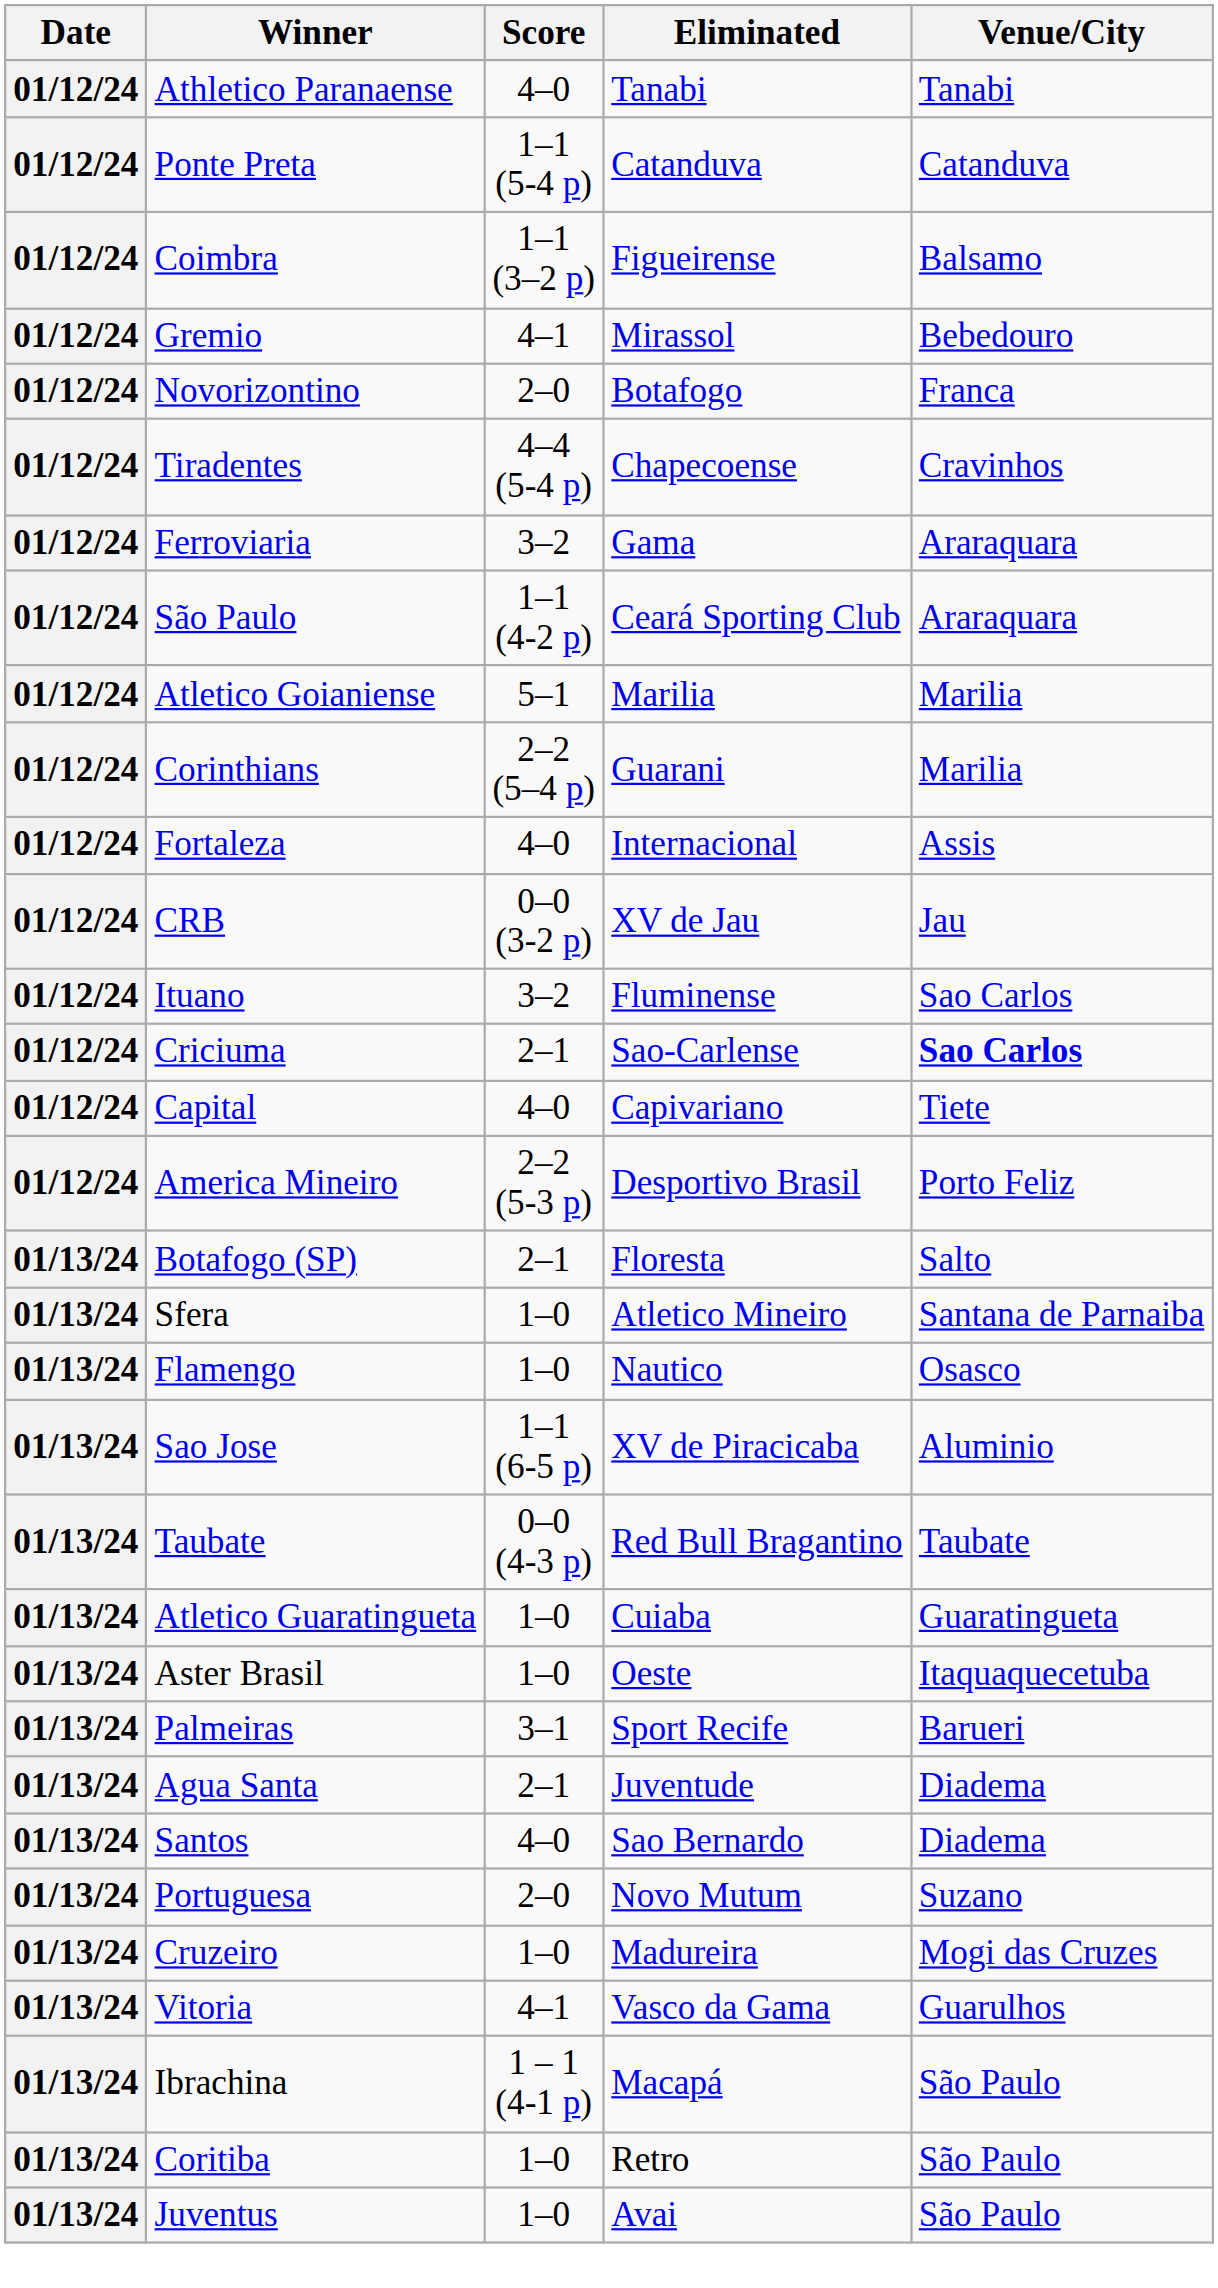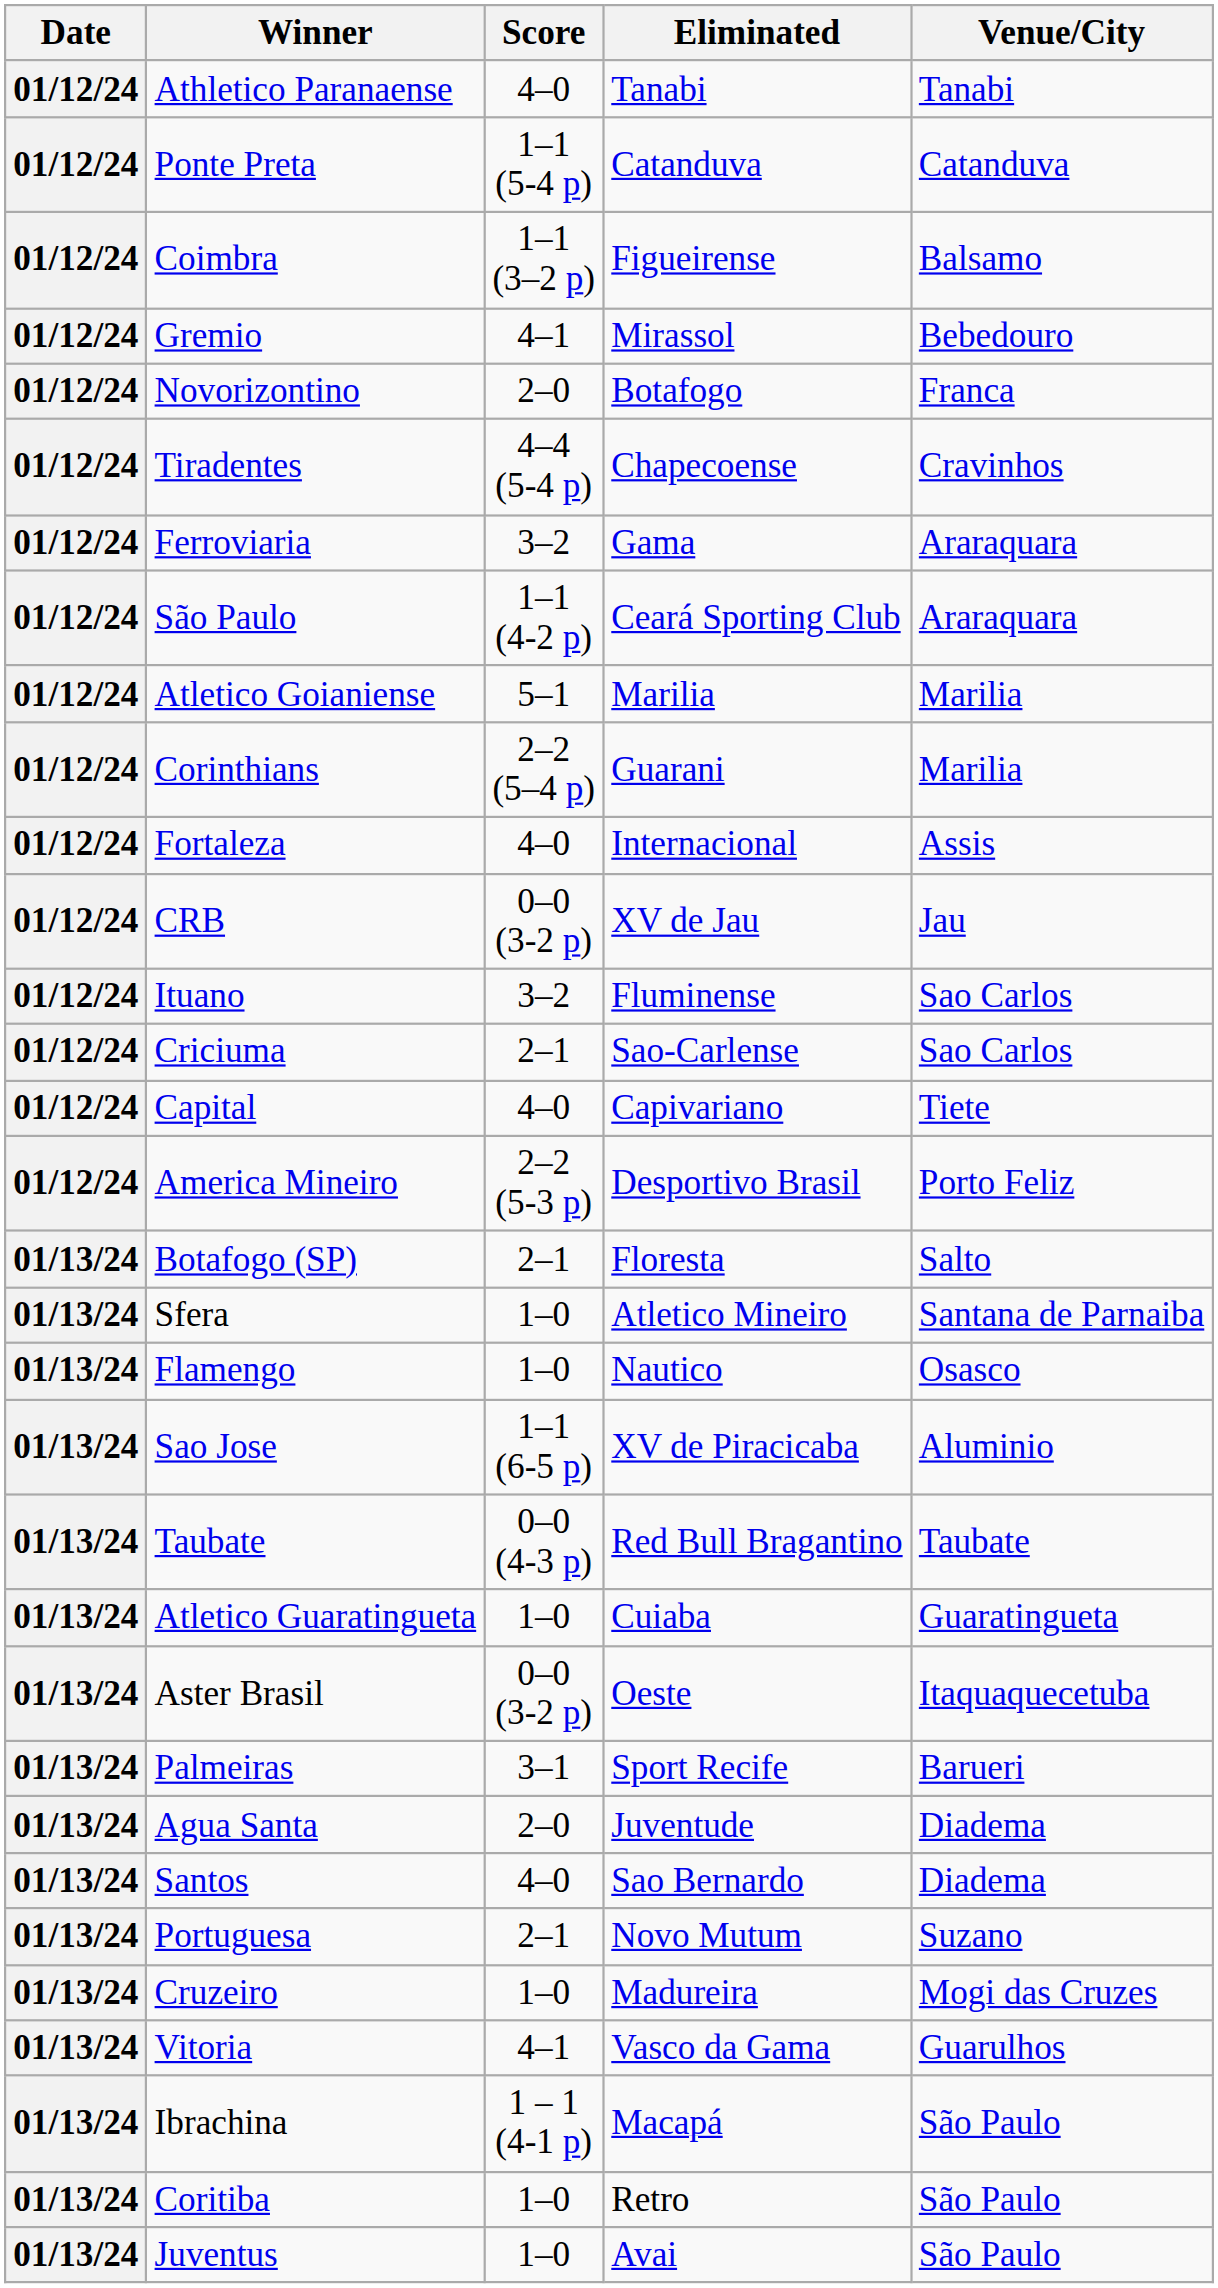 <table class="sortable plainrowheaders wikitable">
 <tr>
 <th scope="col">Date</th>
 <th scope="col">Winner</th>
 <th scope="col">Score</th>
 <th scope="col">Eliminated</th>
 <th scope="col">Venue/City</th>
 </tr>
 <tr>
 <th scope="row" style="text-align:center">01/12/24</th>
 <td><a href='#'>Athletico Paranaense</a></td>
 <td align="center">4–0</td>
 <td><a href='#'>Tanabi</a></td>
 <td><a href='#'>Tanabi</a></td>
 </tr>
 <tr>
 <th scope="row" style="text-align:center">01/12/24</th>
 <td><a href='#'>Ponte Preta</a></td>
 <td align="center">1–1<br>(5-4 <a href='#'>p</a>)</td>
 <td><a href='#'>Catanduva</a></td>
 <td><a href='#'>Catanduva</a></td>
 </tr>
 <tr>
 <th scope="row" style="text-align:center">01/12/24</th>
 <td><a href='#'>Coimbra</a></td>
 <td align="center">1–1<br>(3–2 <a href='#'>p</a>)</td>
 <td><a href='#'>Figueirense</a></td>
 <td><a href='#'>Balsamo</a></td>
 </tr>
 <tr>
 <th scope="row" style="text-align:center">01/12/24</th>
 <td><a href='#'>Gremio</a></td>
 <td align="center">4–1</td>
 <td><a href='#'>Mirassol</a></td>
 <td><a href='#'>Bebedouro</a></td>
 </tr>
 <tr>
 <th scope="row" style="text-align:center">01/12/24</th>
 <td><a href='#'>Novorizontino</a></td>
 <td align="center">2–0</td>
 <td><a href='#'>Botafogo</a></td>
 <td><a href='#'>Franca</a></td>
 </tr>
 <tr>
 <th scope="row" style="text-align:center">01/12/24</th>
 <td><a href='#'>Tiradentes</a></td>
 <td align="center">4–4<br>(5-4 <a href='#'>p</a>)</td>
 <td><a href='#'>Chapecoense</a></td>
 <td><a href='#'>Cravinhos</a></td>
 </tr>
 <tr>
 <th scope="row" style="text-align:center">01/12/24</th>
 <td><a href='#'>Ferroviaria</a></td>
 <td align="center">3–2</td>
 <td><a href='#'>Gama</a></td>
 <td><a href='#'>Araraquara</a></td>
 </tr>
 <tr>
 <th scope="row" style="text-align:center">01/12/24</th>
 <td><a href='#'>São Paulo</a></td>
 <td align="center">1–1<br>(4-2 <a href='#'>p</a>)</td>
 <td><a href='#'>Ceará Sporting Club</a></td>
 <td><a href='#'>Araraquara</a></td>
 </tr>
 <tr>
 <th scope="row" style="text-align:center">01/12/24</th>
 <td><a href='#'>Atletico Goianiense</a></td>
 <td align="center">5–1</td>
 <td><a href='#'>Marilia</a></td>
 <td><a href='#'>Marilia</a></td>
 </tr>
 <tr>
 <th scope="row" style="text-align:center">01/12/24</th>
 <td><a href='#'>Corinthians</a></td>
 <td align="center">2–2<br>(5–4 <a href='#'>p</a>)</td>
 <td><a href='#'>Guarani</a></td>
 <td><a href='#'>Marilia</a></td>
 </tr>
 <tr>
 <th scope="row" style="text-align:center">01/12/24</th>
 <td><a href='#'>Fortaleza</a></td>
 <td align="center">4–0</td>
 <td><a href='#'>Internacional</a></td>
 <td><a href='#'>Assis</a></td>
 </tr>
 <tr>
 <th scope="row" style="text-align:center">01/12/24</th>
 <td><a href='#'>CRB</a></td>
 <td align="center">0–0<br>(3-2 <a href='#'>p</a>)</td>
 <td><a href='#'>XV de Jau</a></td>
 <td><a href='#'>Jau</a></td>
 </tr>
 <tr>
 <th scope="row" style="text-align:center">01/12/24</th>
 <td><a href='#'>Ituano</a></td>
 <td align="center">3–2</td>
 <td><a href='#'>Fluminense</a></td>
 <td><a href='#'>Sao Carlos</a></td>
 </tr>
 <tr>
 <th scope="row" style="text-align:center">01/12/24</th>
 <td><a href='#'>Criciuma</a></td>
 <td align="center">2–1</td>
 <td><a href='#'>Sao-Carlense</a></td>
-<td><strong><a href='#'>Sao Carlos</a></strong></td>
+<td><a href='#'>Sao Carlos</a></td>
 </tr>
 <tr>
 <th scope="row" style="text-align:center">01/12/24</th>
 <td><a href='#'>Capital</a></td>
 <td align="center">4–0</td>
 <td><a href='#'>Capivariano</a></td>
 <td><a href='#'>Tiete</a></td>
 </tr>
 <tr>
 <th scope="row" style="text-align:center">01/12/24</th>
 <td><a href='#'>America Mineiro</a></td>
 <td align="center">2–2<br>(5-3 <a href='#'>p</a>)</td>
 <td><a href='#'>Desportivo Brasil</a></td>
 <td><a href='#'>Porto Feliz</a></td>
 </tr>
 <tr>
 <th scope="row" style="text-align:center">01/13/24</th>
 <td><a href='#'>Botafogo (SP)</a></td>
 <td align="center">2–1</td>
 <td><a href='#'>Floresta</a></td>
 <td><a href='#'>Salto</a></td>
 </tr>
 <tr>
 <th scope="row" style="text-align:center">01/13/24</th>
 <td>Sfera</td>
 <td align="center">1–0</td>
 <td><a href='#'>Atletico Mineiro</a></td>
 <td><a href='#'>Santana de Parnaiba</a></td>
 </tr>
 <tr>
 <th scope="row" style="text-align:center">01/13/24</th>
 <td><a href='#'>Flamengo</a></td>
 <td align="center">1–0</td>
 <td><a href='#'>Nautico</a></td>
 <td><a href='#'>Osasco</a></td>
 </tr>
 <tr>
 <th scope="row" style="text-align:center">01/13/24</th>
 <td><a href='#'>Sao Jose</a></td>
 <td align="center">1–1<br>(6-5 <a href='#'>p</a>)</td>
 <td><a href='#'>XV de Piracicaba</a></td>
 <td><a href='#'>Aluminio</a></td>
 </tr>
 <tr>
 <th scope="row" style="text-align:center">01/13/24</th>
 <td><a href='#'>Taubate</a></td>
 <td align="center">0–0<br>(4-3 <a href='#'>p</a>)</td>
 <td><a href='#'>Red Bull Bragantino</a></td>
 <td><a href='#'>Taubate</a></td>
 </tr>
 <tr>
 <th scope="row" style="text-align:center">01/13/24</th>
 <td><a href='#'>Atletico Guaratingueta</a></td>
 <td align="center">1–0</td>
 <td><a href='#'>Cuiaba</a></td>
 <td><a href='#'>Guaratingueta</a></td>
 </tr>
 <tr>
 <th scope="row" style="text-align:center">01/13/24</th>
 <td>Aster Brasil</td>
-<td align="center">1–0</td>
+<td align="center">0–0<br>(3-2 <a href='#'>p</a>)</td>
 <td><a href='#'>Oeste</a></td>
 <td><a href='#'>Itaquaquecetuba</a></td>
 </tr>
 <tr>
 <th scope="row" style="text-align:center">01/13/24</th>
 <td><a href='#'>Palmeiras</a></td>
 <td align="center">3–1</td>
 <td><a href='#'>Sport Recife</a></td>
 <td><a href='#'>Barueri</a></td>
 </tr>
 <tr>
 <th scope="row" style="text-align:center">01/13/24</th>
 <td><a href='#'>Agua Santa</a></td>
-<td align="center">2–1</td>
+<td align="center">2–0</td>
 <td><a href='#'>Juventude</a></td>
 <td><a href='#'>Diadema</a></td>
 </tr>
 <tr>
 <th scope="row" style="text-align:center">01/13/24</th>
 <td><a href='#'>Santos</a></td>
 <td align="center">4–0</td>
 <td><a href='#'>Sao Bernardo</a></td>
 <td><a href='#'>Diadema</a></td>
 </tr>
 <tr>
 <th scope="row" style="text-align:center">01/13/24</th>
 <td><a href='#'>Portuguesa</a></td>
-<td align="center">2–0</td>
+<td align="center">2–1</td>
 <td><a href='#'>Novo Mutum</a></td>
 <td><a href='#'>Suzano</a></td>
 </tr>
 <tr>
 <th scope="row" style="text-align:center">01/13/24</th>
 <td><a href='#'>Cruzeiro</a></td>
 <td align="center">1–0</td>
 <td><a href='#'>Madureira</a></td>
 <td><a href='#'>Mogi das Cruzes</a></td>
 </tr>
 <tr>
 <th scope="row" style="text-align:center">01/13/24</th>
 <td><a href='#'>Vitoria</a></td>
 <td align="center">4–1</td>
 <td><a href='#'>Vasco da Gama</a></td>
 <td><a href='#'>Guarulhos</a></td>
 </tr>
 <tr>
 <th scope="row" style="text-align:center">01/13/24</th>
 <td>Ibrachina</td>
 <td align="center">1 – 1<br>(4-1 <a href='#'>p</a>)</td>
 <td><a href='#'>Macapá</a></td>
 <td><a href='#'>São Paulo</a></td>
 </tr>
 <tr>
 <th scope="row" style="text-align:center">01/13/24</th>
 <td><a href='#'>Coritiba</a></td>
 <td align="center">1–0</td>
 <td>Retro</td>
 <td><a href='#'>São Paulo</a></td>
 </tr>
 <tr>
 <th scope="row" style="text-align:center">01/13/24</th>
 <td><a href='#'>Juventus</a></td>
 <td align="center">1–0</td>
 <td><a href='#'>Avai</a></td>
 <td><a href='#'>São Paulo</a></td>
 </tr>
 </table>
